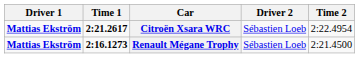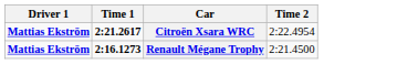 <table class="wikitable">
 <tr>
 <th>Driver 1</th>
 <th>Time 1</th>
 <th>Car</th>
-<th>Driver 2</th>
 <th>Time 2</th>
 </tr>
 <tr>
 <td><strong> <a href='#'>Mattias Ekström</a></strong></td>
 <td><strong>2:21.2617</strong></td>
 <th><a href='#'>Citroën Xsara WRC</a></th>
-<td> <a href='#'>Sébastien Loeb</a></td>
 <td>2:22.4954</td>
 </tr>
 <tr>
 <td><strong> <a href='#'>Mattias Ekström</a></strong></td>
 <td><strong>2:16.1273</strong></td>
 <th><a href='#'>Renault Mégane Trophy</a></th>
-<td> <a href='#'>Sébastien Loeb</a></td>
 <td>2:21.4500</td>
 </tr>
 </table>
